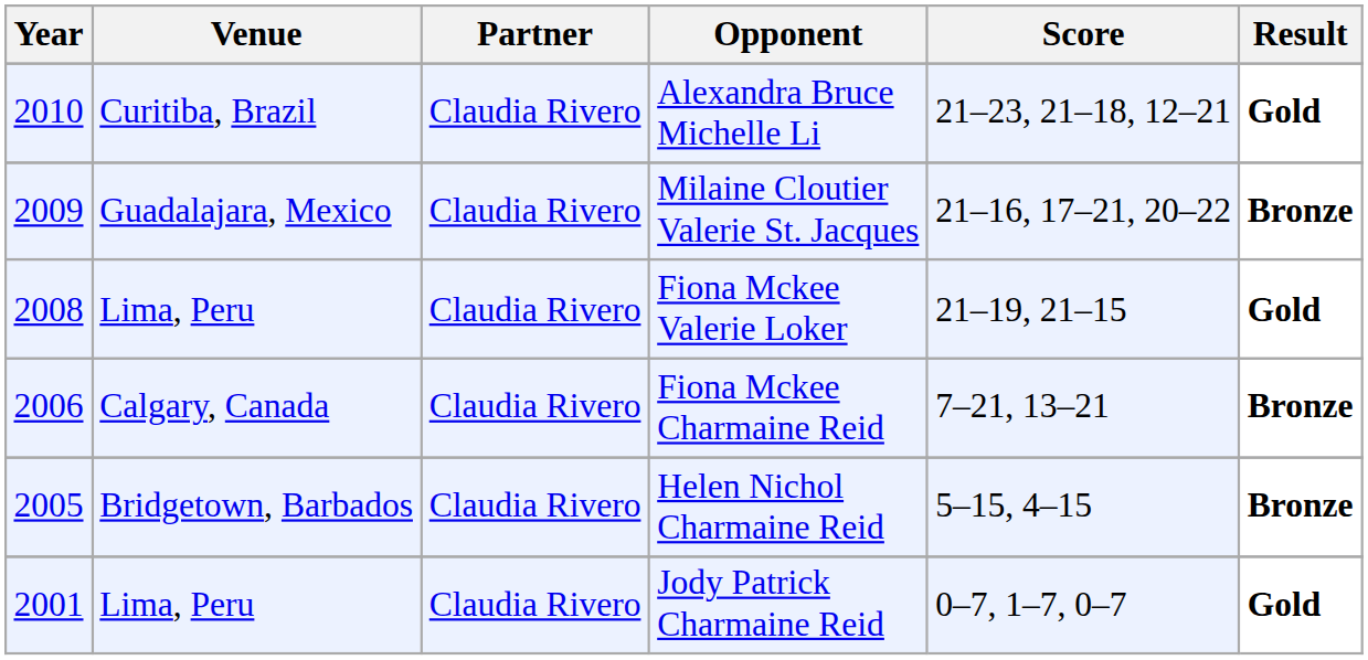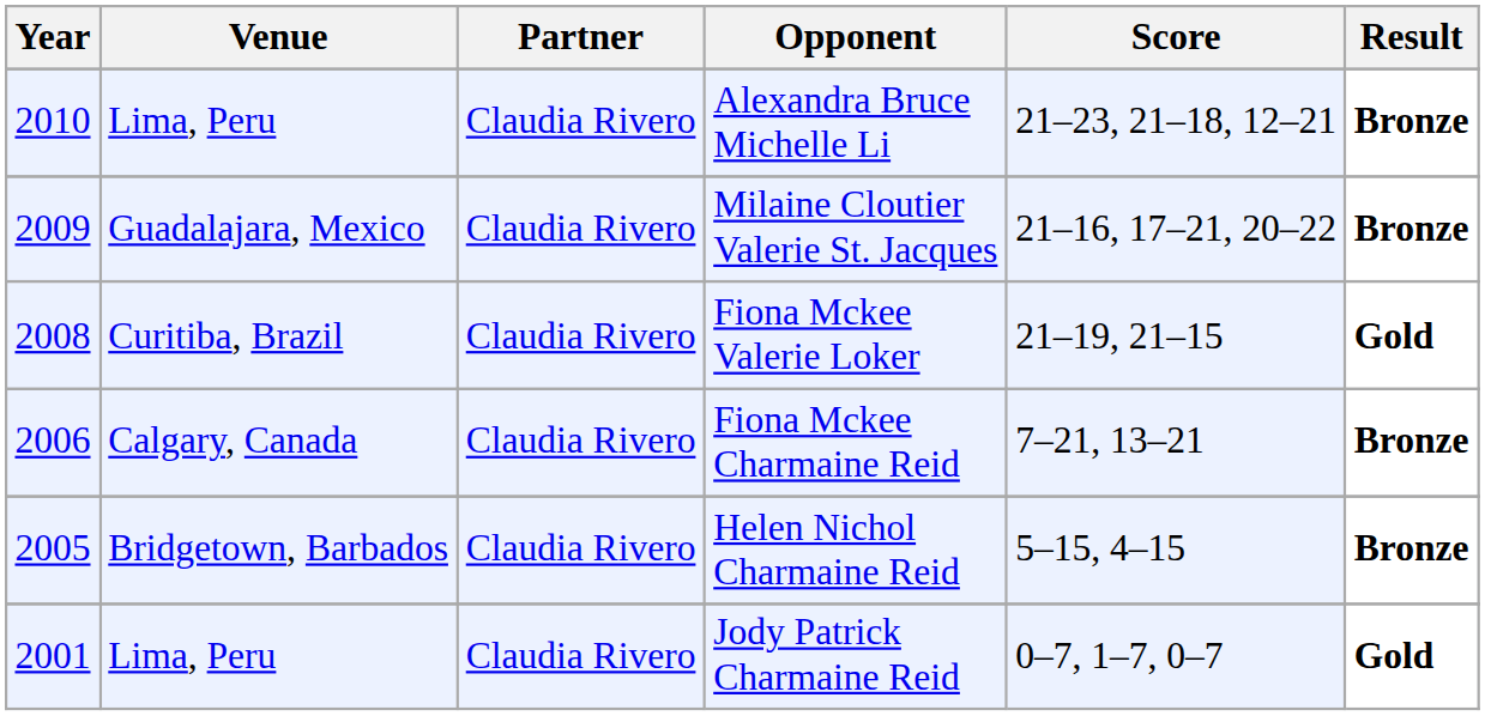 <table class="sortable wikitable" style="font-size: 90%;">
 <tr>
 <th>Year</th>
 <th>Venue</th>
 <th>Partner</th>
 <th>Opponent</th>
 <th>Score</th>
 <th>Result</th>
 </tr>
 <tr>
 </tr>
 <tr style="background:#ECF2FF">
 <td align="center"><a href='#'>2010</a></td>
-<td align="left"><a href='#'>Curitiba</a>, <a href='#'>Brazil</a></td>
+<td align="left"><a href='#'>Lima</a>, <a href='#'>Peru</a></td>
 <td align="left"> <a href='#'>Claudia Rivero</a></td>
 <td align="left"> <a href='#'>Alexandra Bruce</a><br> <a href='#'>Michelle Li</a></td>
 <td align="left">21–23, 21–18, 12–21</td>
-<td style="text-align:left; background:white"> <strong>Gold</strong></td>
+<td style="text-align:left; background:white"> <strong>Bronze</strong></td>
 </tr>
 <tr>
 </tr>
 <tr style="background:#ECF2FF">
 <td align="center"><a href='#'>2009</a></td>
 <td align="left"><a href='#'>Guadalajara</a>, <a href='#'>Mexico</a></td>
 <td align="left"> <a href='#'>Claudia Rivero</a></td>
 <td align="left"> <a href='#'>Milaine Cloutier</a><br> <a href='#'>Valerie St. Jacques</a></td>
 <td align="left">21–16, 17–21, 20–22</td>
 <td style="text-align:left; background:white"> <strong>Bronze</strong></td>
 </tr>
 <tr>
 </tr>
 <tr style="background:#ECF2FF">
 <td align="center"><a href='#'>2008</a></td>
-<td align="left"><a href='#'>Lima</a>, <a href='#'>Peru</a></td>
+<td align="left"><a href='#'>Curitiba</a>, <a href='#'>Brazil</a></td>
 <td align="left"> <a href='#'>Claudia Rivero</a></td>
 <td align="left"> <a href='#'>Fiona Mckee</a><br> <a href='#'>Valerie Loker</a></td>
 <td align="left">21–19, 21–15</td>
 <td style="text-align:left; background:white"> <strong>Gold</strong></td>
 </tr>
 <tr>
 </tr>
 <tr style="background:#ECF2FF">
 <td align="center"><a href='#'>2006</a></td>
 <td align="left"><a href='#'>Calgary</a>, <a href='#'>Canada</a></td>
 <td align="left"> <a href='#'>Claudia Rivero</a></td>
 <td align="left"> <a href='#'>Fiona Mckee</a><br> <a href='#'>Charmaine Reid</a></td>
 <td align="left">7–21, 13–21</td>
 <td style="text-align:left; background:white"> <strong>Bronze</strong></td>
 </tr>
 <tr>
 </tr>
 <tr style="background:#ECF2FF">
 <td align="center"><a href='#'>2005</a></td>
 <td align="left"><a href='#'>Bridgetown</a>, <a href='#'>Barbados</a></td>
 <td align="left"> <a href='#'>Claudia Rivero</a></td>
 <td align="left"> <a href='#'>Helen Nichol</a><br> <a href='#'>Charmaine Reid</a></td>
 <td align="left">5–15, 4–15</td>
 <td style="text-align:left; background:white"> <strong>Bronze</strong></td>
 </tr>
 <tr>
 </tr>
 <tr style="background:#ECF2FF">
 <td align="center"><a href='#'>2001</a></td>
 <td align="left"><a href='#'>Lima</a>, <a href='#'>Peru</a></td>
 <td align="left"> <a href='#'>Claudia Rivero</a></td>
 <td align="left"> <a href='#'>Jody Patrick</a><br> <a href='#'>Charmaine Reid</a></td>
 <td align="left">0–7, 1–7, 0–7</td>
 <td style="text-align:left; background:white"> <strong>Gold</strong></td>
 </tr>
 </table>
